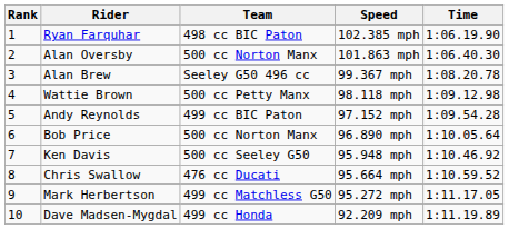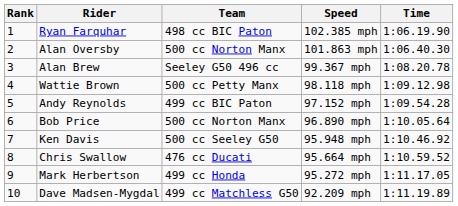 <table class="wikitable" style="font-size: 95%;">
 <tr style="background:#efefef;">
 <th>Rank</th>
 <th>Rider</th>
 <th>Team</th>
 <th>Speed</th>
 <th>Time</th>
 </tr>
 <tr>
 <td>1</td>
 <td> <a href='#'>Ryan Farquhar</a></td>
 <td>498 cc BIC <a href='#'>Paton</a></td>
 <td>102.385 mph</td>
 <td>1:06.19.90</td>
 </tr>
 <tr>
 <td>2</td>
 <td> Alan Oversby</td>
 <td>500 cc <a href='#'>Norton</a> Manx</td>
 <td>101.863 mph</td>
 <td>1:06.40.30</td>
 </tr>
 <tr>
 <td>3</td>
 <td> Alan Brew</td>
 <td>Seeley G50 496 cc</td>
 <td>99.367 mph</td>
 <td>1:08.20.78</td>
 </tr>
 <tr>
 <td>4</td>
 <td>  Wattie Brown</td>
 <td>500 cc Petty Manx</td>
 <td>98.118 mph</td>
 <td>1:09.12.98</td>
 </tr>
 <tr>
 <td>5</td>
 <td>  Andy Reynolds</td>
 <td>499 cc BIC Paton</td>
 <td>97.152 mph</td>
 <td>1:09.54.28</td>
 </tr>
 <tr>
 <td>6</td>
 <td> Bob Price</td>
 <td>500 cc Norton Manx</td>
 <td>96.890 mph</td>
 <td>1:10.05.64</td>
 </tr>
 <tr>
 <td>7</td>
 <td> Ken Davis</td>
 <td>500 cc Seeley G50</td>
 <td>95.948 mph</td>
 <td>1:10.46.92</td>
 </tr>
 <tr>
 <td>8</td>
 <td> Chris Swallow</td>
 <td>476 cc <a href='#'>Ducati</a></td>
 <td>95.664 mph</td>
 <td>1:10.59.52</td>
 </tr>
 <tr>
 <td>9</td>
 <td> Mark Herbertson</td>
-<td>499 cc <a href='#'>Matchless</a> G50</td>
+<td>499 cc <a href='#'>Honda</a></td>
 <td>95.272 mph</td>
 <td>1:11.17.05</td>
 </tr>
 <tr>
 <td>10</td>
 <td> Dave Madsen-Mygdal</td>
-<td>499 cc <a href='#'>Honda</a></td>
+<td>499 cc <a href='#'>Matchless</a> G50</td>
 <td>92.209 mph</td>
 <td>1:11.19.89</td>
 </tr>
 </table>
